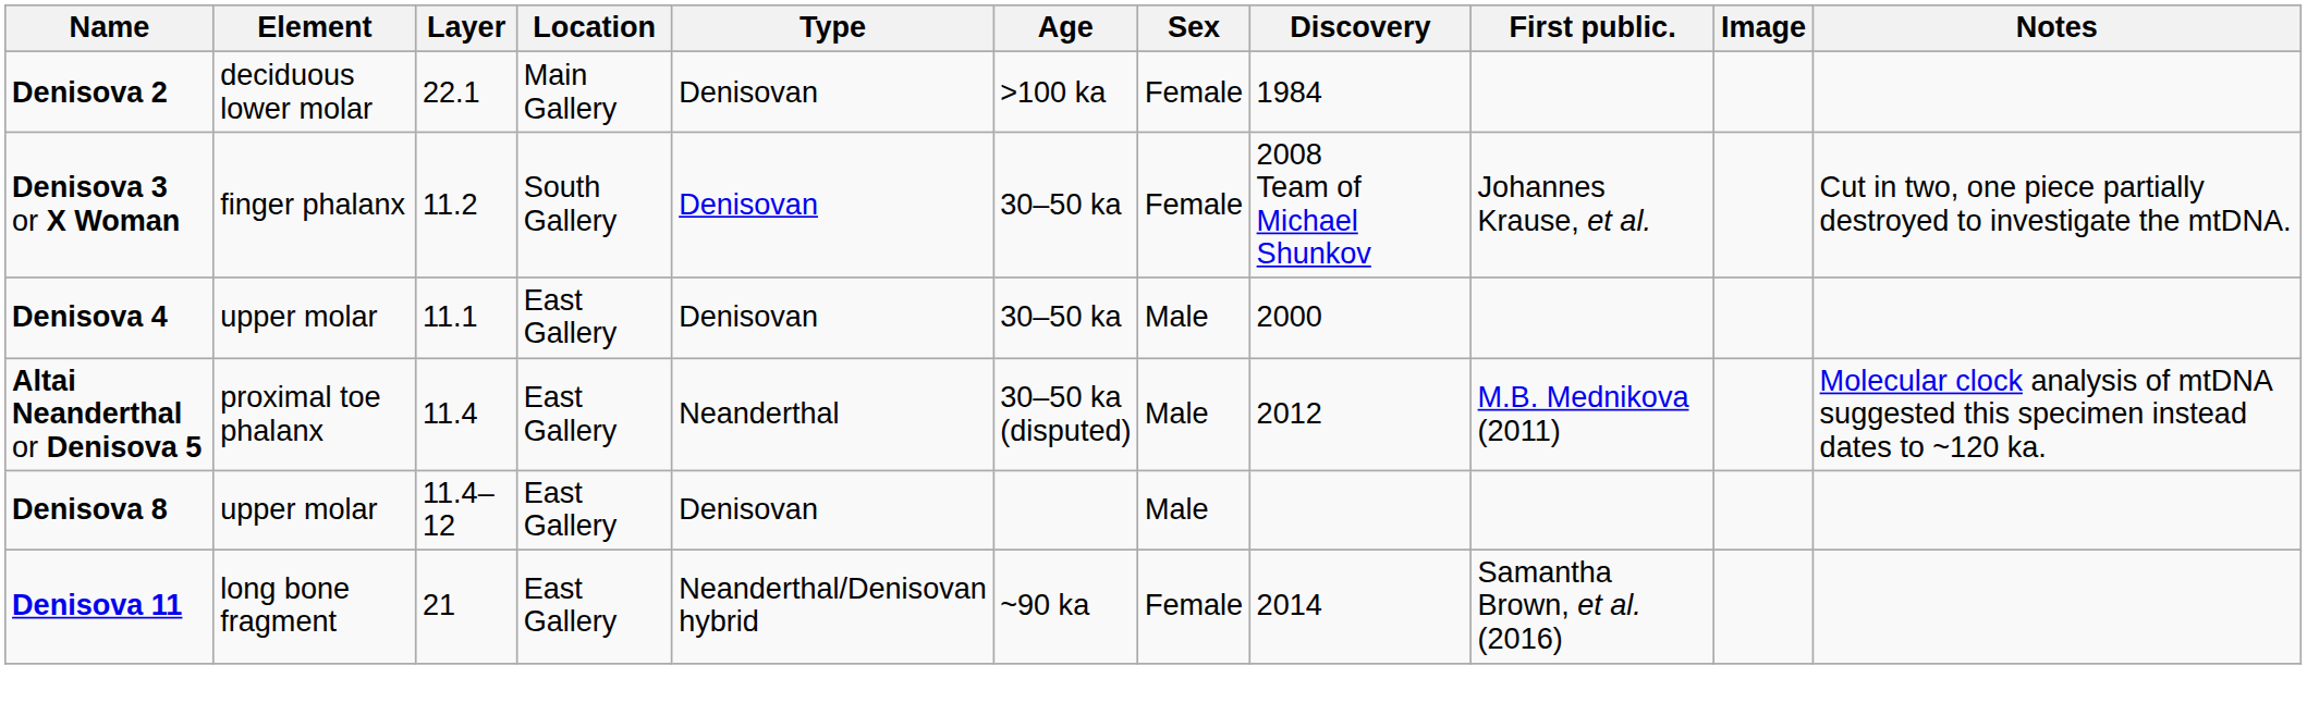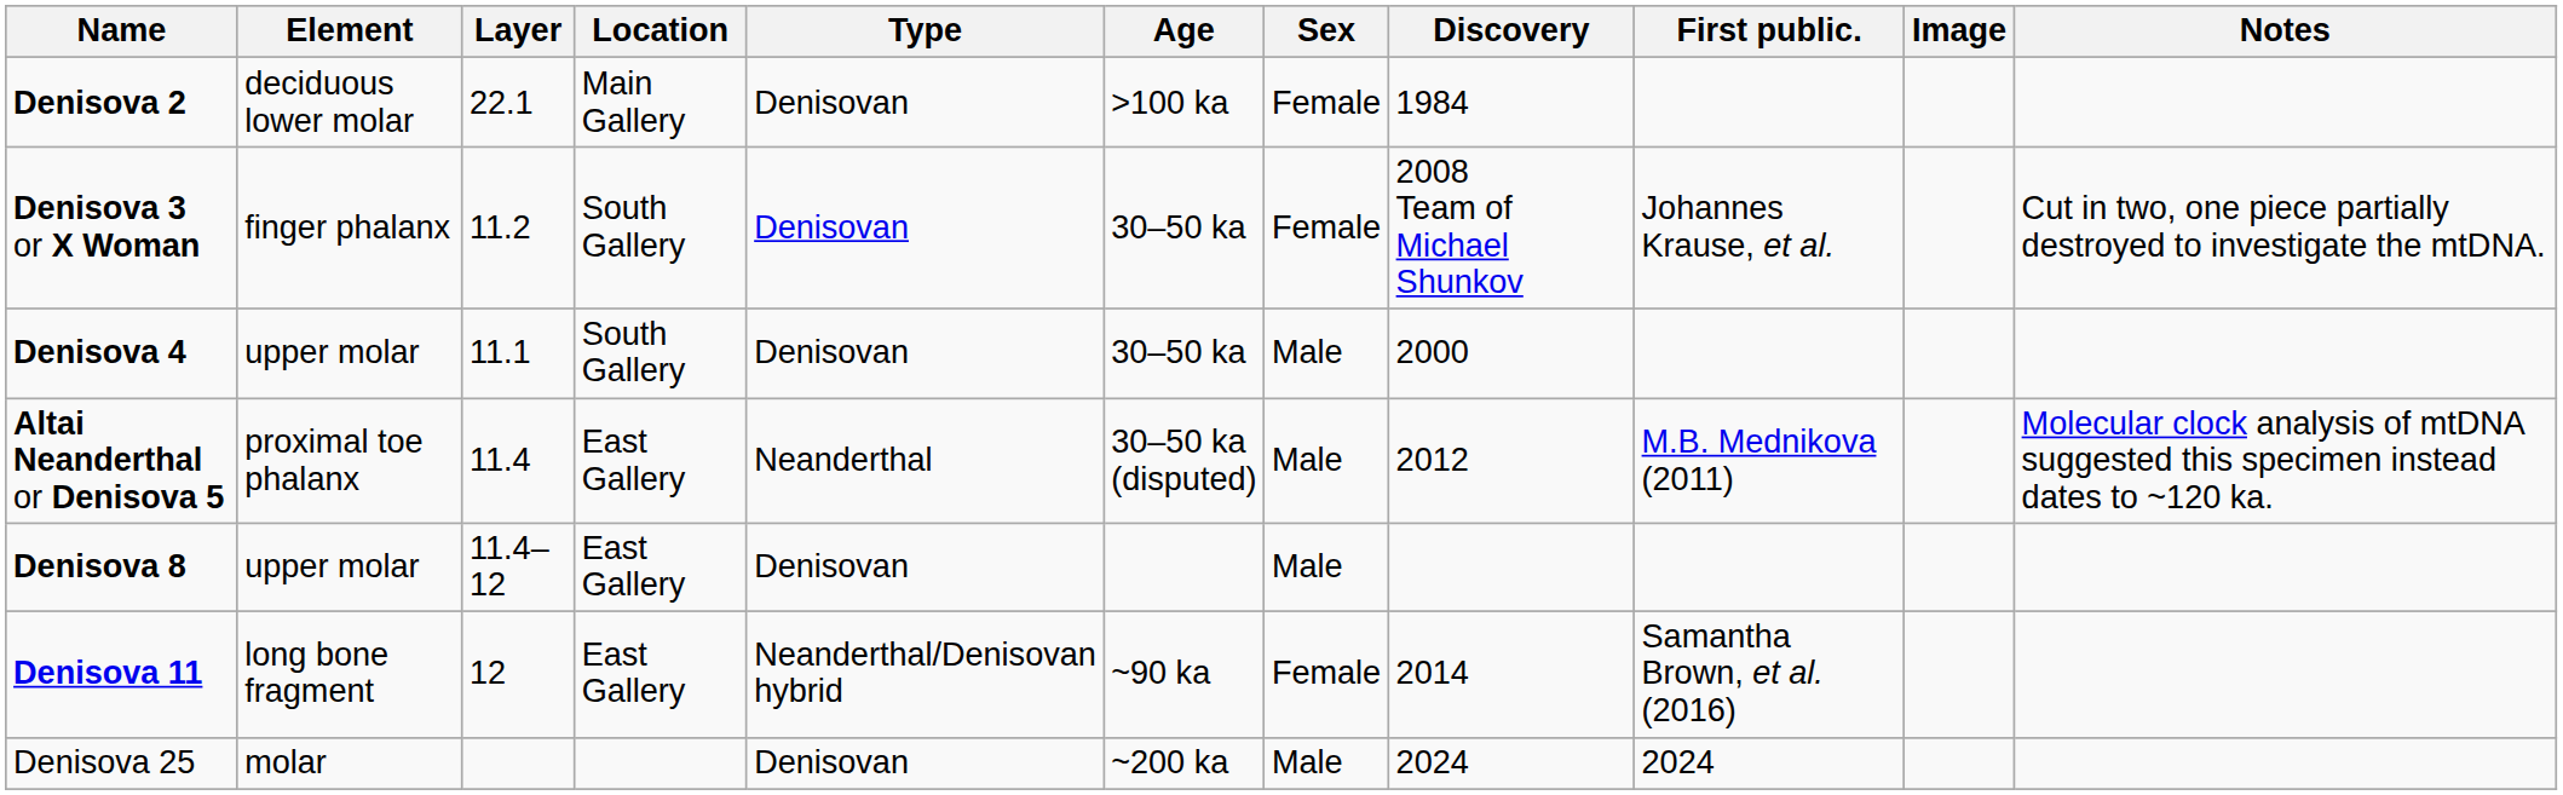 <table class="sortable wikitable">
 <tr>
 <th>Name</th>
 <th>Element</th>
 <th>Layer</th>
 <th>Location</th>
 <th>Type</th>
 <th>Age</th>
 <th>Sex</th>
 <th>Discovery</th>
 <th>First public.</th>
 <th>Image</th>
 <th>Notes</th>
 </tr>
 <tr>
 <td><strong>Denisova 2</strong></td>
 <td>deciduous lower molar</td>
 <td>22.1</td>
 <td>Main Gallery</td>
 <td>Denisovan</td>
 <td>>100 ka</td>
 <td>Female</td>
 <td>1984</td>
 <td></td>
 <td></td>
 <td></td>
 </tr>
 <tr>
 <td><strong>Denisova 3</strong><br> or <strong>X Woman</strong></td>
 <td>finger phalanx</td>
 <td>11.2</td>
 <td>South Gallery</td>
 <td><a href='#'>Denisovan</a></td>
 <td>30–50 ka</td>
 <td>Female</td>
 <td>2008<br>Team of <a href='#'>Michael Shunkov</a></td>
 <td>Johannes Krause, <em>et al.</em></td>
 <td></td>
 <td>Cut in two, one piece partially destroyed to investigate the mtDNA.</td>
 </tr>
 <tr>
 <td><strong>Denisova 4</strong></td>
 <td>upper molar</td>
 <td>11.1</td>
-<td>East Gallery</td>
+<td>South Gallery</td>
 <td>Denisovan</td>
 <td>30–50 ka</td>
 <td>Male</td>
 <td>2000</td>
 <td></td>
 <td></td>
 <td></td>
 </tr>
 <tr>
 <td><strong>Altai Neanderthal</strong><br>or <strong>Denisova 5</strong></td>
 <td>proximal toe phalanx</td>
 <td>11.4</td>
 <td>East Gallery</td>
 <td>Neanderthal</td>
 <td>30–50 ka<br>(disputed)</td>
 <td>Male</td>
 <td>2012</td>
 <td><a href='#'>M.B. Mednikova</a> (2011)</td>
 <td align=center></td>
 <td><a href='#'>Molecular clock</a> analysis of mtDNA suggested this specimen instead dates to ~120 ka.</td>
 </tr>
 <tr>
 <td><strong>Denisova 8</strong></td>
 <td>upper molar</td>
 <td>11.4–12</td>
 <td>East Gallery</td>
 <td>Denisovan</td>
 <td></td>
 <td>Male</td>
 <td></td>
 <td></td>
 <td></td>
 </tr>
 <tr>
 <td><strong><a href='#'>Denisova 11</a></strong></td>
 <td>long bone fragment</td>
-<td>21</td>
+<td>12</td>
 <td>East Gallery</td>
 <td>Neanderthal/Denisovan<br>hybrid</td>
 <td>~90 ka</td>
 <td>Female</td>
 <td>2014</td>
 <td>Samantha Brown, <em>et al.</em> (2016)</td>
 <td></td>
 <td></td>
 </tr>
+<tr>
+<td>Denisova 25</td>
+<td>molar</td>
+<td></td>
+<td></td>
+<td>Denisovan</td>
+<td>~200 ka</td>
+<td>Male</td>
+<td>2024</td>
+<td>2024</td>
+<td></td>
+<td></td>
+</tr>
 </table>
